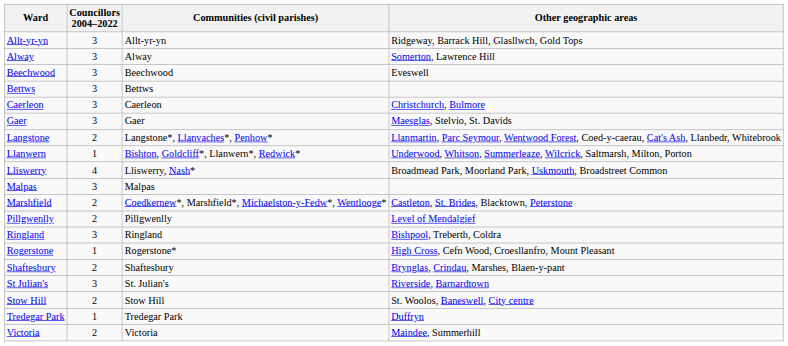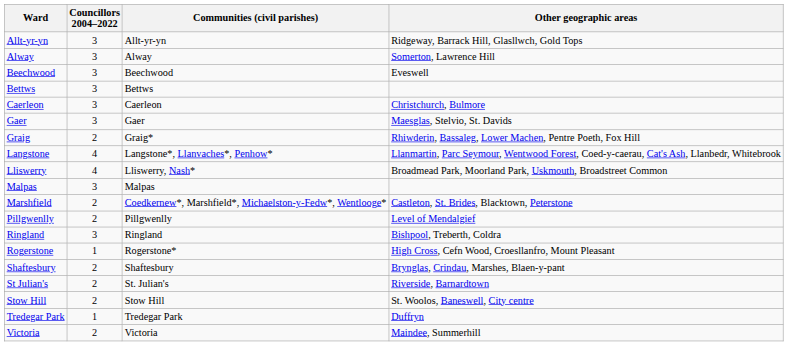 <table class="wikitable sortable">
 <tr>
 <th>Ward</th>
 <th>Councillors<br>2004–2022</th>
 <th>Communities (civil parishes)</th>
 <th>Other geographic areas</th>
 </tr>
 <tr>
 <td><a href='#'>Allt-yr-yn</a></td>
 <td align="center">3</td>
 <td>Allt-yr-yn</td>
 <td>Ridgeway, Barrack Hill, Glasllwch, Gold Tops</td>
 </tr>
 <tr>
 <td><a href='#'>Alway</a></td>
 <td align="center">3</td>
 <td>Alway</td>
 <td><a href='#'>Somerton</a>, Lawrence Hill</td>
 </tr>
 <tr>
 <td><a href='#'>Beechwood</a></td>
 <td align="center">3</td>
 <td>Beechwood</td>
 <td>Eveswell</td>
 </tr>
 <tr>
 <td><a href='#'>Bettws</a></td>
 <td align="center">3</td>
 <td>Bettws</td>
 </tr>
 <tr>
 <td><a href='#'>Caerleon</a></td>
 <td align="center">3</td>
 <td>Caerleon</td>
 <td><a href='#'>Christchurch</a>, <a href='#'>Bulmore</a></td>
 </tr>
 <tr>
 <td><a href='#'>Gaer</a></td>
 <td align="center">3</td>
 <td>Gaer</td>
 <td><a href='#'>Maesglas</a>, Stelvio, St. Davids</td>
 </tr>
 <tr>
+<td><a href='#'>Graig</a></td>
+<td align="center">2</td>
+<td>Graig*</td>
+<td><a href='#'>Rhiwderin</a>, <a href='#'>Bassaleg</a>, <a href='#'>Lower Machen</a>, Pentre Poeth, Fox Hill</td>
+</tr>
+<tr>
 <td><a href='#'>Langstone</a></td>
-<td align="center">2</td>
+<td align="center">4</td>
 <td>Langstone*, <a href='#'>Llanvaches</a>*, <a href='#'>Penhow</a>*</td>
 <td><a href='#'>Llanmartin</a>, <a href='#'>Parc Seymour</a>, <a href='#'>Wentwood Forest</a>, Coed-y-caerau, <a href='#'>Cat's Ash</a>, Llanbedr, Whitebrook</td>
-</tr>
-<tr>
-<td><a href='#'>Llanwern</a></td>
-<td align="center">1</td>
-<td><a href='#'>Bishton</a>, <a href='#'>Goldcliff</a>*, Llanwern*, <a href='#'>Redwick</a>*</td>
-<td><a href='#'>Underwood</a>, <a href='#'>Whitson</a>, <a href='#'>Summerleaze</a>, <a href='#'>Wilcrick</a>, Saltmarsh, Milton, Porton</td>
 </tr>
 <tr>
 <td><a href='#'>Lliswerry</a></td>
 <td align="center">4</td>
 <td>Lliswerry, <a href='#'>Nash</a>*</td>
 <td>Broadmead Park, Moorland Park, <a href='#'>Uskmouth</a>, Broadstreet Common</td>
 </tr>
 <tr>
 <td><a href='#'>Malpas</a></td>
 <td align="center">3</td>
 <td>Malpas</td>
 </tr>
 <tr>
 <td><a href='#'>Marshfield</a></td>
 <td align="center">2</td>
 <td><a href='#'>Coedkernew</a>*, Marshfield*, <a href='#'>Michaelston-y-Fedw</a>*, <a href='#'>Wentlooge</a>*</td>
 <td><a href='#'>Castleton</a>, <a href='#'>St. Brides</a>, Blacktown, <a href='#'>Peterstone</a></td>
 </tr>
 <tr>
 <td><a href='#'>Pillgwenlly</a></td>
 <td align="center">2</td>
 <td>Pillgwenlly</td>
 <td><a href='#'>Level of Mendalgief</a></td>
 </tr>
 <tr>
 <td><a href='#'>Ringland</a></td>
 <td align="center">3</td>
 <td>Ringland</td>
 <td><a href='#'>Bishpool</a>, Treberth, Coldra</td>
 </tr>
 <tr>
 <td><a href='#'>Rogerstone</a></td>
 <td align="center">1</td>
 <td>Rogerstone*</td>
 <td><a href='#'>High Cross</a>, Cefn Wood, Croesllanfro, Mount Pleasant</td>
 </tr>
 <tr>
 <td><a href='#'>Shaftesbury</a></td>
 <td align="center">2</td>
 <td>Shaftesbury</td>
 <td><a href='#'>Brynglas</a>, <a href='#'>Crindau</a>, Marshes, Blaen-y-pant</td>
 </tr>
 <tr>
 <td><a href='#'>St Julian's</a></td>
-<td align="center">3</td>
+<td align="center">2</td>
 <td>St. Julian's</td>
 <td><a href='#'>Riverside</a>, <a href='#'>Barnardtown</a></td>
 </tr>
 <tr>
 <td><a href='#'>Stow Hill</a></td>
 <td align="center">2</td>
 <td>Stow Hill</td>
 <td>St. Woolos, <a href='#'>Baneswell</a>, <a href='#'>City centre</a></td>
 </tr>
 <tr>
 <td><a href='#'>Tredegar Park</a></td>
 <td align="center">1</td>
 <td>Tredegar Park</td>
 <td><a href='#'>Duffryn</a></td>
 </tr>
 <tr>
 <td><a href='#'>Victoria</a></td>
 <td align="center">2</td>
 <td>Victoria</td>
 <td><a href='#'>Maindee</a>, Summerhill</td>
 </tr>
 </table>
